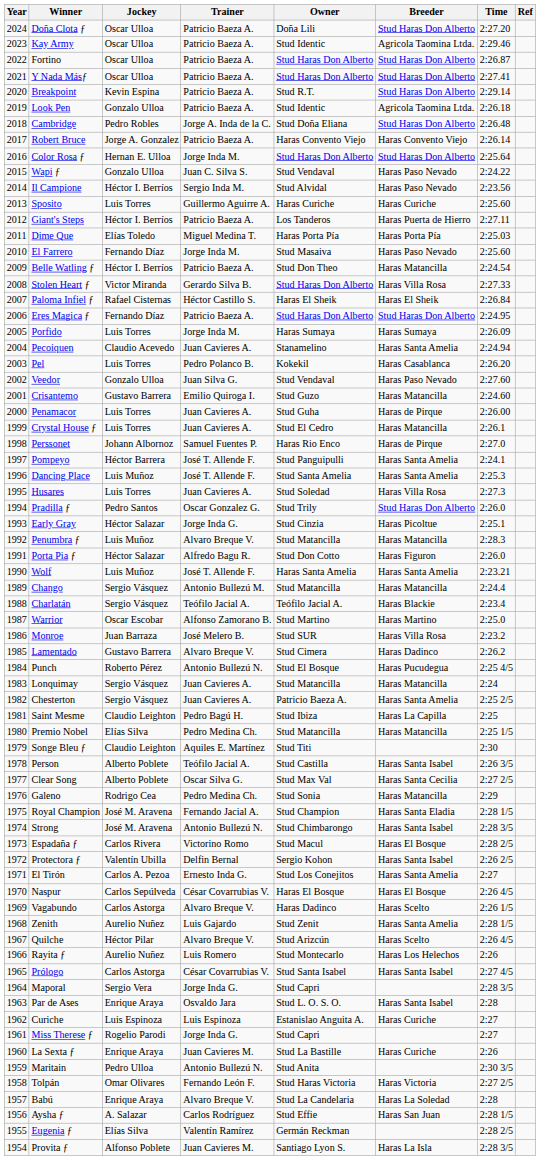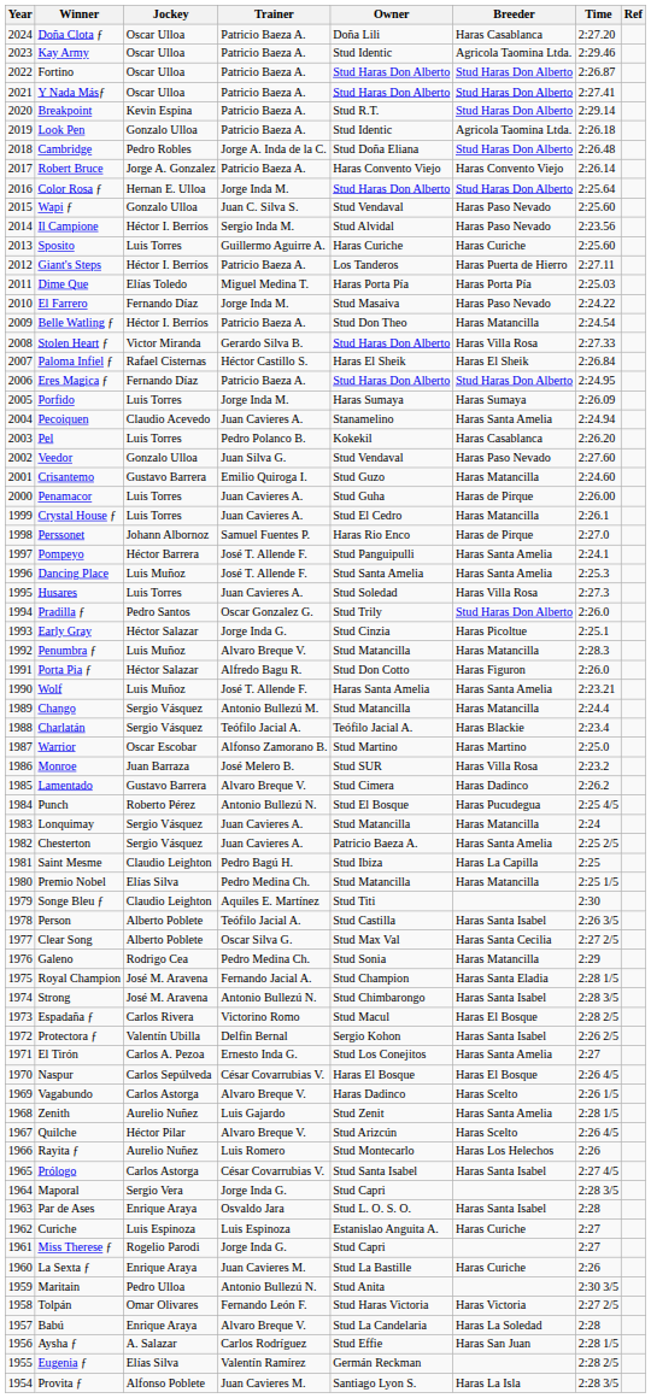 <table class="wikitable sortable">
 <tr>
 <th>Year</th>
 <th>Winner</th>
 <th>Jockey</th>
 <th>Trainer</th>
 <th>Owner</th>
 <th>Breeder</th>
 <th>Time</th>
 <th>Ref</th>
 </tr>
 <tr>
 <td>2024</td>
 <td><a href='#'>Doña Clota</a> ƒ</td>
 <td>Oscar Ulloa</td>
 <td>Patricio Baeza A.</td>
 <td>Doña Lili</td>
-<td><a href='#'>Stud Haras Don Alberto</a></td>
+<td>Haras Casablanca</td>
 <td>2:27.20</td>
 <td></td>
 </tr>
 <tr>
 <td>2023</td>
 <td><a href='#'>Kay Army</a></td>
 <td>Oscar Ulloa</td>
 <td>Patricio Baeza A.</td>
 <td>Stud Identic</td>
 <td>Agricola Taomina Ltda.</td>
 <td>2:29.46</td>
 <td></td>
 </tr>
 <tr>
 <td>2022</td>
 <td>Fortino</td>
 <td>Oscar Ulloa</td>
 <td>Patricio Baeza A.</td>
 <td><a href='#'>Stud Haras Don Alberto</a></td>
 <td><a href='#'>Stud Haras Don Alberto</a></td>
 <td>2:26.87</td>
 <td></td>
 </tr>
 <tr>
 <td>2021</td>
 <td><a href='#'>Y Nada Más</a>ƒ</td>
 <td>Oscar Ulloa</td>
 <td>Patricio Baeza A.</td>
 <td><a href='#'>Stud Haras Don Alberto</a></td>
 <td><a href='#'>Stud Haras Don Alberto</a></td>
 <td>2:27.41</td>
 <td></td>
 </tr>
 <tr>
 <td>2020</td>
 <td><a href='#'>Breakpoint</a></td>
 <td>Kevin Espina</td>
 <td>Patricio Baeza A.</td>
 <td>Stud R.T.</td>
 <td><a href='#'>Stud Haras Don Alberto</a></td>
 <td>2:29.14</td>
 <td></td>
 </tr>
 <tr>
 <td>2019</td>
 <td><a href='#'>Look Pen</a></td>
 <td>Gonzalo Ulloa</td>
 <td>Patricio Baeza A.</td>
 <td>Stud Identic</td>
 <td>Agricola Taomina Ltda.</td>
 <td>2:26.18</td>
 <td></td>
 </tr>
 <tr>
 <td>2018</td>
 <td><a href='#'>Cambridge</a></td>
 <td>Pedro Robles</td>
 <td>Jorge A. Inda de la C.</td>
 <td>Stud Doña Eliana</td>
 <td><a href='#'>Stud Haras Don Alberto</a></td>
 <td>2:26.48</td>
 <td></td>
 </tr>
 <tr>
 <td>2017</td>
 <td><a href='#'>Robert Bruce</a></td>
 <td>Jorge A. Gonzalez</td>
 <td>Patricio Baeza A.</td>
 <td>Haras Convento Viejo</td>
 <td>Haras Convento Viejo</td>
 <td>2:26.14</td>
 <td></td>
 </tr>
 <tr>
 <td>2016</td>
 <td><a href='#'>Color Rosa</a> ƒ</td>
 <td>Hernan E. Ulloa</td>
 <td>Jorge Inda M.</td>
 <td><a href='#'>Stud Haras Don Alberto</a></td>
 <td><a href='#'>Stud Haras Don Alberto</a></td>
 <td>2:25.64</td>
 <td></td>
 </tr>
 <tr>
 <td>2015</td>
 <td><a href='#'>Wapi</a> ƒ</td>
 <td>Gonzalo Ulloa</td>
 <td>Juan C. Silva S.</td>
 <td>Stud Vendaval</td>
 <td>Haras Paso Nevado</td>
-<td>2:24.22</td>
+<td>2:25.60</td>
 <td></td>
 </tr>
 <tr>
 <td>2014</td>
 <td><a href='#'>Il Campione</a></td>
 <td>Héctor I. Berríos</td>
 <td>Sergio Inda M.</td>
 <td>Stud Alvidal</td>
 <td>Haras Paso Nevado</td>
 <td>2:23.56</td>
 <td></td>
 </tr>
 <tr>
 <td>2013</td>
 <td><a href='#'>Sposito</a></td>
 <td>Luis Torres</td>
 <td>Guillermo Aguirre A.</td>
 <td>Haras Curiche</td>
 <td>Haras Curiche</td>
 <td>2:25.60</td>
 <td></td>
 </tr>
 <tr>
 <td>2012</td>
 <td><a href='#'>Giant's Steps</a></td>
 <td>Héctor I. Berríos</td>
 <td>Patricio Baeza A.</td>
 <td>Los Tanderos</td>
 <td>Haras Puerta de Hierro</td>
 <td>2:27.11</td>
 <td></td>
 </tr>
 <tr>
 <td>2011</td>
 <td><a href='#'>Dime Que</a></td>
 <td>Elías Toledo</td>
 <td>Miguel Medina T.</td>
 <td>Haras Porta Pía</td>
 <td>Haras Porta Pía</td>
 <td>2:25.03</td>
 <td></td>
 </tr>
 <tr>
 <td>2010</td>
 <td><a href='#'>El Farrero</a></td>
 <td>Fernando Díaz</td>
 <td>Jorge Inda M.</td>
 <td>Stud Masaiva</td>
 <td>Haras Paso Nevado</td>
-<td>2:25.60</td>
+<td>2:24.22</td>
 <td></td>
 </tr>
 <tr>
 <td>2009</td>
 <td><a href='#'>Belle Watling</a> ƒ</td>
 <td>Héctor I. Berríos</td>
 <td>Patricio Baeza A.</td>
 <td>Stud Don Theo</td>
 <td>Haras Matancilla</td>
 <td>2:24.54</td>
 <td></td>
 </tr>
 <tr>
 <td>2008</td>
 <td><a href='#'>Stolen Heart</a> ƒ</td>
 <td>Victor Miranda</td>
 <td>Gerardo Silva B.</td>
 <td><a href='#'>Stud Haras Don Alberto</a></td>
 <td>Haras Villa Rosa</td>
 <td>2:27.33</td>
 <td></td>
 </tr>
 <tr>
 <td>2007</td>
 <td><a href='#'>Paloma Infiel</a> ƒ</td>
 <td>Rafael Cisternas</td>
 <td>Héctor Castillo S.</td>
 <td>Haras El Sheik</td>
 <td>Haras El Sheik</td>
 <td>2:26.84</td>
 <td></td>
 </tr>
 <tr>
 <td>2006</td>
 <td><a href='#'>Eres Magica</a> ƒ</td>
 <td>Fernando Díaz</td>
 <td>Patricio Baeza A.</td>
 <td><a href='#'>Stud Haras Don Alberto</a></td>
 <td><a href='#'>Stud Haras Don Alberto</a></td>
 <td>2:24.95</td>
 <td></td>
 </tr>
 <tr>
 <td>2005</td>
 <td><a href='#'>Porfido</a></td>
 <td>Luis Torres</td>
 <td>Jorge Inda M.</td>
 <td>Haras Sumaya</td>
 <td>Haras Sumaya</td>
 <td>2:26.09</td>
 <td></td>
 </tr>
 <tr>
 <td>2004</td>
 <td><a href='#'>Pecoiquen</a></td>
 <td>Claudio Acevedo</td>
 <td>Juan Cavieres A.</td>
 <td>Stanamelino</td>
 <td>Haras Santa Amelia</td>
 <td>2:24.94</td>
 <td></td>
 </tr>
 <tr>
 <td>2003</td>
 <td><a href='#'>Pel</a></td>
 <td>Luis Torres</td>
 <td>Pedro Polanco B.</td>
 <td>Kokekil</td>
 <td>Haras Casablanca</td>
 <td>2:26.20</td>
 <td></td>
 </tr>
 <tr>
 <td>2002</td>
 <td><a href='#'>Veedor</a></td>
 <td>Gonzalo Ulloa</td>
 <td>Juan Silva G.</td>
 <td>Stud Vendaval</td>
 <td>Haras Paso Nevado</td>
 <td>2:27.60</td>
 <td></td>
 </tr>
 <tr>
 <td>2001</td>
 <td><a href='#'>Crisantemo</a></td>
 <td>Gustavo Barrera</td>
 <td>Emilio Quiroga I.</td>
 <td>Stud Guzo</td>
 <td>Haras Matancilla</td>
 <td>2:24.60</td>
 <td></td>
 </tr>
 <tr>
 <td>2000</td>
 <td><a href='#'>Penamacor</a></td>
 <td>Luis Torres</td>
 <td>Juan Cavieres A.</td>
 <td>Stud Guha</td>
 <td>Haras de Pirque</td>
 <td>2:26.00</td>
 <td></td>
 </tr>
 <tr>
 <td>1999</td>
 <td><a href='#'>Crystal House</a> ƒ</td>
 <td>Luis Torres</td>
 <td>Juan Cavieres A.</td>
 <td>Stud El Cedro</td>
 <td>Haras Matancilla</td>
 <td>2:26.1</td>
 <td></td>
 </tr>
 <tr>
 <td>1998</td>
 <td><a href='#'>Perssonet</a></td>
 <td>Johann Albornoz</td>
 <td>Samuel Fuentes P.</td>
 <td>Haras Rio Enco</td>
 <td>Haras de Pirque</td>
 <td>2:27.0</td>
 <td></td>
 </tr>
 <tr>
 <td>1997</td>
 <td><a href='#'>Pompeyo</a></td>
 <td>Héctor Barrera</td>
 <td>José T. Allende F.</td>
 <td>Stud Panguipulli</td>
 <td>Haras Santa Amelia</td>
 <td>2:24.1</td>
 <td></td>
 </tr>
 <tr>
 <td>1996</td>
 <td><a href='#'>Dancing Place</a></td>
 <td>Luis Muñoz</td>
 <td>José T. Allende F.</td>
 <td>Stud Santa Amelia</td>
 <td>Haras Santa Amelia</td>
 <td>2:25.3</td>
 <td></td>
 </tr>
 <tr>
 <td>1995</td>
 <td><a href='#'>Husares</a></td>
 <td>Luis Torres</td>
 <td>Juan Cavieres A.</td>
 <td>Stud Soledad</td>
 <td>Haras Villa Rosa</td>
 <td>2:27.3</td>
 <td></td>
 </tr>
 <tr>
 <td>1994</td>
 <td><a href='#'>Pradilla</a> ƒ</td>
 <td>Pedro Santos</td>
 <td>Oscar Gonzalez G.</td>
 <td>Stud Trily</td>
 <td><a href='#'>Stud Haras Don Alberto</a></td>
 <td>2:26.0</td>
 <td></td>
 </tr>
 <tr>
 <td>1993</td>
 <td><a href='#'>Early Gray</a></td>
 <td>Héctor Salazar</td>
 <td>Jorge Inda G.</td>
 <td>Stud Cinzia</td>
 <td>Haras Picoltue</td>
 <td>2:25.1</td>
 <td></td>
 </tr>
 <tr>
 <td>1992</td>
 <td><a href='#'>Penumbra</a> ƒ</td>
 <td>Luis Muñoz</td>
 <td>Alvaro Breque V.</td>
 <td>Stud Matancilla</td>
 <td>Haras Matancilla</td>
 <td>2:28.3</td>
 <td></td>
 </tr>
 <tr>
 <td>1991</td>
 <td><a href='#'>Porta Pia</a> ƒ</td>
 <td>Héctor Salazar</td>
 <td>Alfredo Bagu R.</td>
 <td>Stud Don Cotto</td>
 <td>Haras Figuron</td>
 <td>2:26.0</td>
 <td></td>
 </tr>
 <tr>
 <td>1990</td>
 <td><a href='#'>Wolf</a></td>
 <td>Luis Muñoz</td>
 <td>José T. Allende F.</td>
 <td>Haras Santa Amelia</td>
 <td>Haras Santa Amelia</td>
 <td>2:23.21</td>
 <td></td>
 </tr>
 <tr>
 <td>1989</td>
 <td><a href='#'>Chango</a></td>
 <td>Sergio Vásquez</td>
 <td>Antonio Bullezú M.</td>
 <td>Stud Matancilla</td>
 <td>Haras Matancilla</td>
 <td>2:24.4</td>
 <td></td>
 </tr>
 <tr>
 <td>1988</td>
 <td><a href='#'>Charlatán</a></td>
 <td>Sergio Vásquez</td>
 <td>Teófilo Jacial A.</td>
 <td>Teófilo Jacial A.</td>
 <td>Haras Blackie</td>
 <td>2:23.4</td>
 <td></td>
 </tr>
 <tr>
 <td>1987</td>
 <td><a href='#'>Warrior</a></td>
 <td>Oscar Escobar</td>
 <td>Alfonso Zamorano B.</td>
 <td>Stud Martino</td>
 <td>Haras Martino</td>
 <td>2:25.0</td>
 <td></td>
 </tr>
 <tr>
 <td>1986</td>
 <td><a href='#'>Monroe</a></td>
 <td>Juan Barraza</td>
 <td>José Melero B.</td>
 <td>Stud SUR</td>
 <td>Haras Villa Rosa</td>
 <td>2:23.2</td>
 <td></td>
 </tr>
 <tr>
 <td>1985</td>
 <td><a href='#'>Lamentado</a></td>
 <td>Gustavo Barrera</td>
 <td>Alvaro Breque V.</td>
 <td>Stud Cimera</td>
 <td>Haras Dadinco</td>
 <td>2:26.2</td>
 <td></td>
 </tr>
 <tr>
 <td>1984</td>
 <td>Punch</td>
 <td>Roberto Pérez</td>
 <td>Antonio Bullezú N.</td>
 <td>Stud El Bosque</td>
 <td>Haras Pucudegua</td>
 <td>2:25 4/5</td>
 <td></td>
 </tr>
 <tr>
 <td>1983</td>
 <td>Lonquimay</td>
 <td>Sergio Vásquez</td>
 <td>Juan Cavieres A.</td>
 <td>Stud Matancilla</td>
 <td>Haras Matancilla</td>
 <td>2:24</td>
 <td></td>
 </tr>
 <tr>
 <td>1982</td>
 <td>Chesterton</td>
 <td>Sergio Vásquez</td>
 <td>Juan Cavieres A.</td>
 <td>Patricio Baeza A.</td>
 <td>Haras Santa Amelia</td>
 <td>2:25 2/5</td>
 <td></td>
 </tr>
 <tr>
 <td>1981</td>
 <td>Saint Mesme</td>
 <td>Claudio Leighton</td>
 <td>Pedro Bagú H.</td>
 <td>Stud Ibiza</td>
 <td>Haras La Capilla</td>
 <td>2:25</td>
 <td></td>
 </tr>
 <tr>
 <td>1980</td>
 <td>Premio Nobel</td>
 <td>Elías Silva</td>
 <td>Pedro Medina Ch.</td>
 <td>Stud Matancilla</td>
 <td>Haras Matancilla</td>
 <td>2:25 1/5</td>
 <td></td>
 </tr>
 <tr>
 <td>1979</td>
 <td>Songe Bleu ƒ</td>
 <td>Claudio Leighton</td>
 <td>Aquiles E. Martínez</td>
 <td>Stud Titi</td>
 <td></td>
 <td>2:30</td>
 <td></td>
 </tr>
 <tr>
 <td>1978</td>
 <td>Person</td>
 <td>Alberto Poblete</td>
 <td>Teófilo Jacial A.</td>
 <td>Stud Castilla</td>
 <td>Haras Santa Isabel</td>
 <td>2:26 3/5</td>
 <td></td>
 </tr>
 <tr>
 <td>1977</td>
 <td>Clear Song</td>
 <td>Alberto Poblete</td>
 <td>Oscar Silva G.</td>
 <td>Stud Max Val</td>
 <td>Haras Santa Cecilia</td>
 <td>2:27 2/5</td>
 <td></td>
 </tr>
 <tr>
 <td>1976</td>
 <td>Galeno</td>
 <td>Rodrigo Cea</td>
 <td>Pedro Medina Ch.</td>
 <td>Stud Sonia</td>
 <td>Haras Matancilla</td>
 <td>2:29</td>
 <td></td>
 </tr>
 <tr>
 <td>1975</td>
 <td>Royal Champion</td>
 <td>José M. Aravena</td>
 <td>Fernando Jacial A.</td>
 <td>Stud Champion</td>
 <td>Haras Santa Eladia</td>
 <td>2:28 1/5</td>
 <td></td>
 </tr>
 <tr>
 <td>1974</td>
 <td>Strong</td>
 <td>José M. Aravena</td>
 <td>Antonio Bullezú N.</td>
 <td>Stud Chimbarongo</td>
 <td>Haras Santa Isabel</td>
 <td>2:28 3/5</td>
 <td></td>
 </tr>
 <tr>
 <td>1973</td>
 <td>Espadaña ƒ</td>
 <td>Carlos Rivera</td>
 <td>Victorino Romo</td>
 <td>Stud Macul</td>
 <td>Haras El Bosque</td>
 <td>2:28 2/5</td>
 <td></td>
 </tr>
 <tr>
 <td>1972</td>
 <td>Protectora ƒ</td>
 <td>Valentín Ubilla</td>
 <td>Delfin Bernal</td>
 <td>Sergio Kohon</td>
 <td>Haras Santa Isabel</td>
 <td>2:26 2/5</td>
 <td></td>
 </tr>
 <tr>
 <td>1971</td>
 <td>El Tirón</td>
 <td>Carlos A. Pezoa</td>
 <td>Ernesto Inda G.</td>
 <td>Stud Los Conejitos</td>
 <td>Haras Santa Amelia</td>
 <td>2:27</td>
 <td></td>
 </tr>
 <tr>
 <td>1970</td>
 <td>Naspur</td>
 <td>Carlos Sepúlveda</td>
 <td>César Covarrubias V.</td>
 <td>Haras El Bosque</td>
 <td>Haras El Bosque</td>
 <td>2:26 4/5</td>
 <td></td>
 </tr>
 <tr>
 <td>1969</td>
 <td>Vagabundo</td>
 <td>Carlos Astorga</td>
 <td>Alvaro Breque V.</td>
 <td>Haras Dadinco</td>
 <td>Haras Scelto</td>
 <td>2:26 1/5</td>
 <td></td>
 </tr>
 <tr>
 <td>1968</td>
 <td>Zenith</td>
 <td>Aurelio Nuñez</td>
 <td>Luis Gajardo</td>
 <td>Stud Zenit</td>
 <td>Haras Santa Amelia</td>
 <td>2:28 1/5</td>
 <td></td>
 </tr>
 <tr>
 <td>1967</td>
 <td>Quilche</td>
 <td>Héctor Pilar</td>
 <td>Alvaro Breque V.</td>
 <td>Stud Arizcún</td>
 <td>Haras Scelto</td>
 <td>2:26 4/5</td>
 <td></td>
 </tr>
 <tr>
 <td>1966</td>
 <td>Rayita ƒ</td>
 <td>Aurelio Nuñez</td>
 <td>Luis Romero</td>
 <td>Stud Montecarlo</td>
 <td>Haras Los Helechos</td>
 <td>2:26</td>
 <td></td>
 </tr>
 <tr>
 <td>1965</td>
 <td><a href='#'>Prólogo</a></td>
 <td>Carlos Astorga</td>
 <td>César Covarrubias V.</td>
 <td>Stud Santa Isabel</td>
 <td>Haras Santa Isabel</td>
 <td>2:27 4/5</td>
 <td></td>
 </tr>
 <tr>
 <td>1964</td>
 <td>Maporal</td>
 <td>Sergio Vera</td>
 <td>Jorge Inda G.</td>
 <td>Stud Capri</td>
 <td></td>
 <td>2:28 3/5</td>
 <td></td>
 </tr>
 <tr>
 <td>1963</td>
 <td>Par de Ases</td>
 <td>Enrique Araya</td>
 <td>Osvaldo Jara</td>
 <td>Stud L. O. S. O.</td>
 <td>Haras Santa Isabel</td>
 <td>2:28</td>
 <td></td>
 </tr>
 <tr>
 <td>1962</td>
 <td>Curiche</td>
 <td>Luis Espinoza</td>
 <td>Luis Espinoza</td>
 <td>Estanislao Anguita A.</td>
 <td>Haras Curiche</td>
 <td>2:27</td>
 <td></td>
 </tr>
 <tr>
 <td>1961</td>
 <td><a href='#'>Miss Therese</a> ƒ</td>
 <td>Rogelio Parodi</td>
 <td>Jorge Inda G.</td>
 <td>Stud Capri</td>
 <td></td>
 <td>2:27</td>
 <td></td>
 </tr>
 <tr>
 <td>1960</td>
 <td>La Sexta ƒ</td>
 <td>Enrique Araya</td>
 <td>Juan Cavieres M.</td>
 <td>Stud La Bastille</td>
 <td>Haras Curiche</td>
 <td>2:26</td>
 <td></td>
 </tr>
 <tr>
 <td>1959</td>
 <td>Maritain</td>
 <td>Pedro Ulloa</td>
 <td>Antonio Bullezú N.</td>
 <td>Stud Anita</td>
 <td></td>
 <td>2:30 3/5</td>
 <td></td>
 </tr>
 <tr>
 <td>1958</td>
 <td>Tolpán</td>
 <td>Omar Olivares</td>
 <td>Fernando León F.</td>
 <td>Stud Haras Victoria</td>
 <td>Haras Victoria</td>
 <td>2:27 2/5</td>
 <td></td>
 </tr>
 <tr>
 <td>1957</td>
 <td>Babú</td>
 <td>Enrique Araya</td>
 <td>Alvaro Breque V.</td>
 <td>Stud La Candelaria</td>
 <td>Haras La Soledad</td>
 <td>2:28</td>
 <td></td>
 </tr>
 <tr>
 <td>1956</td>
 <td>Aysha ƒ</td>
 <td>A. Salazar</td>
 <td>Carlos Rodríguez</td>
 <td>Stud Effie</td>
 <td>Haras San Juan</td>
 <td>2:28 1/5</td>
 <td></td>
 </tr>
 <tr>
 <td>1955</td>
 <td><a href='#'>Eugenia</a> ƒ</td>
 <td>Elías Silva</td>
 <td>Valentín Ramírez</td>
 <td>Germán Reckman</td>
 <td></td>
 <td>2:28 2/5</td>
 <td></td>
 </tr>
 <tr>
 <td>1954</td>
 <td>Provita ƒ</td>
 <td>Alfonso Poblete</td>
 <td>Juan Cavieres M.</td>
 <td>Santiago Lyon S.</td>
 <td>Haras La Isla</td>
 <td>2:28 3/5</td>
 <td></td>
 </tr>
 </table>
